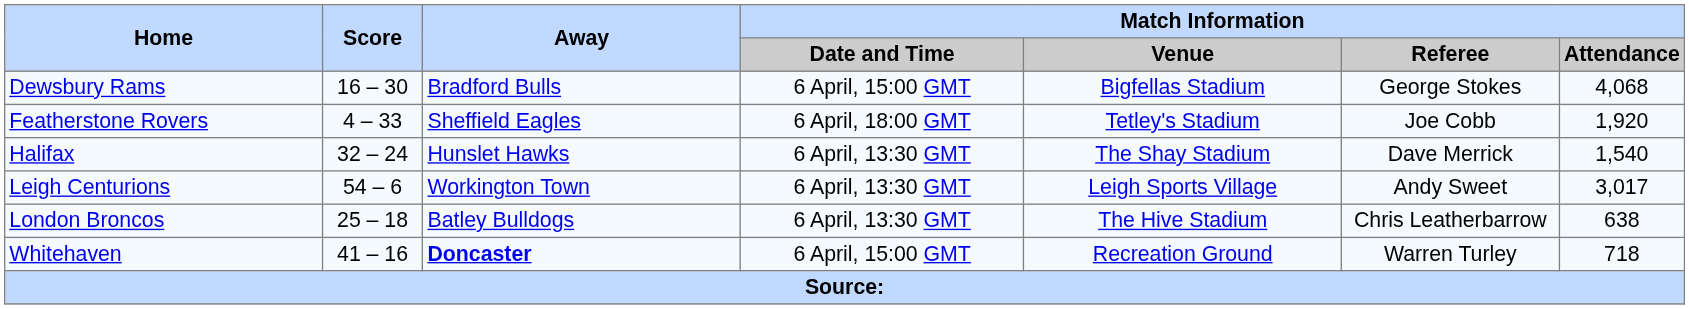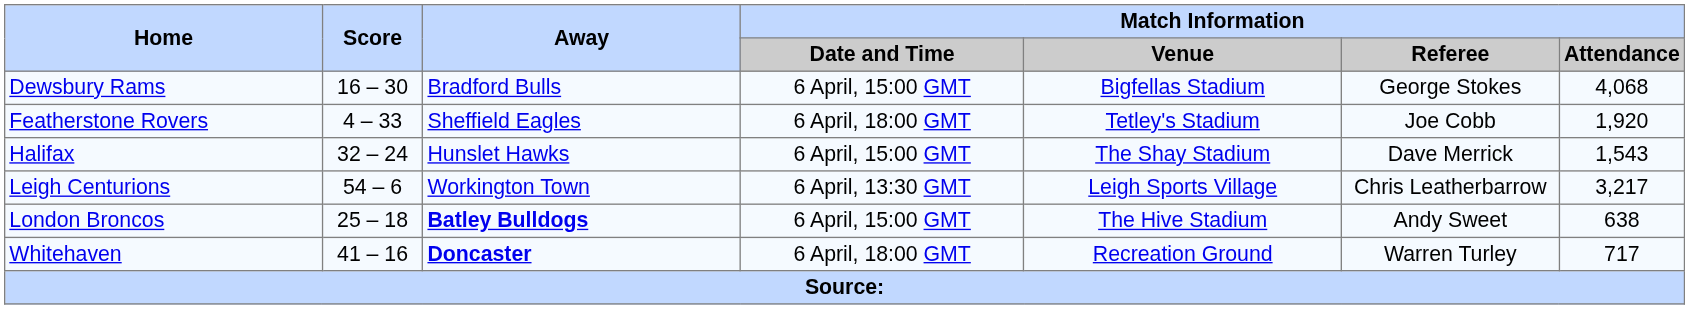 <table border="1" cellpadding="3" cellspacing="0" style="border-collapse:collapse; text-align:center; width:100%;">
 <tr style="background:#c1d8ff;">
 <th rowspan="2" style="width:19%;">Home</th>
 <th rowspan="2" style="width:6%;">Score</th>
 <th rowspan="2" style="width:19%;">Away</th>
 <th colspan=6>Match Information</th>
 </tr>
 <tr style="background:#ccc;">
 <th width=17%>Date and Time</th>
 <th width=19%>Venue</th>
 <th width=13%>Referee</th>
 <th width=7%>Attendance</th>
 </tr>
 <tr style="background:#f5faff;">
 <td align=left> <a href='#'>Dewsbury Rams</a></td>
 <td>16 – 30</td>
 <td align=left> <a href='#'>Bradford Bulls</a></td>
 <td>6 April, 15:00 <a href='#'>GMT</a></td>
 <td><a href='#'>Bigfellas Stadium</a></td>
 <td>George Stokes</td>
 <td>4,068</td>
 </tr>
 <tr style="background:#f5faff;">
 <td align=left> <a href='#'>Featherstone Rovers</a></td>
 <td>4 – 33</td>
 <td align=left> <a href='#'>Sheffield Eagles</a></td>
 <td>6 April, 18:00 <a href='#'>GMT</a></td>
 <td><a href='#'>Tetley's Stadium</a></td>
 <td>Joe Cobb</td>
 <td>1,920</td>
 </tr>
 <tr style="background:#f5faff;">
 <td align=left> <a href='#'>Halifax</a></td>
 <td>32 – 24</td>
 <td align=left> <a href='#'>Hunslet Hawks</a></td>
-<td>6 April, 13:30 <a href='#'>GMT</a></td>
+<td>6 April, 15:00 <a href='#'>GMT</a></td>
 <td><a href='#'>The Shay Stadium</a></td>
 <td>Dave Merrick</td>
-<td>1,540</td>
+<td>1,543</td>
 </tr>
 <tr style="background:#f5faff;">
 <td align=left> <a href='#'>Leigh Centurions</a></td>
 <td>54 – 6</td>
 <td align=left> <a href='#'>Workington Town</a></td>
 <td>6 April, 13:30 <a href='#'>GMT</a></td>
 <td><a href='#'>Leigh Sports Village</a></td>
-<td>Andy Sweet</td>
-<td>3,017</td>
+<td>Chris Leatherbarrow</td>
+<td>3,217</td>
 </tr>
 <tr style="background:#f5faff;">
 <td align=left> <a href='#'>London Broncos</a></td>
 <td>25 – 18</td>
-<td align=left> <a href='#'>Batley Bulldogs</a></td>
-<td>6 April, 13:30 <a href='#'>GMT</a></td>
+<td align=left><strong> <a href='#'>Batley Bulldogs</a></strong></td>
+<td>6 April, 15:00 <a href='#'>GMT</a></td>
 <td><a href='#'>The Hive Stadium</a></td>
-<td>Chris Leatherbarrow</td>
+<td>Andy Sweet</td>
 <td>638</td>
 </tr>
 <tr style="background:#f5faff;">
 <td align=left> <a href='#'>Whitehaven</a></td>
 <td>41 – 16</td>
 <td align=left><strong> <a href='#'>Doncaster</a></strong></td>
-<td>6 April, 15:00 <a href='#'>GMT</a></td>
+<td>6 April, 18:00 <a href='#'>GMT</a></td>
 <td><a href='#'>Recreation Ground</a></td>
 <td>Warren Turley</td>
-<td>718</td>
+<td>717</td>
 </tr>
 <tr style="background:#c1d8ff;">
 <th colspan=12>Source:</th>
 </tr>
 </table>
